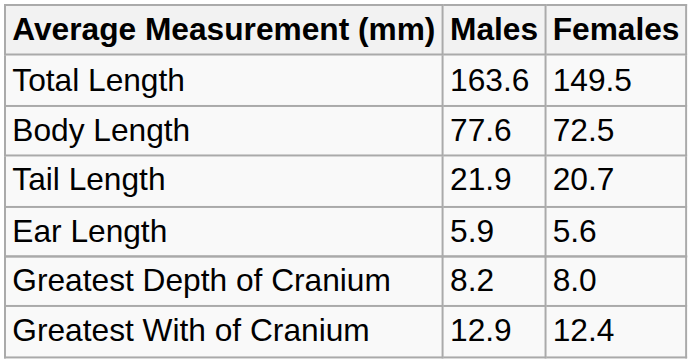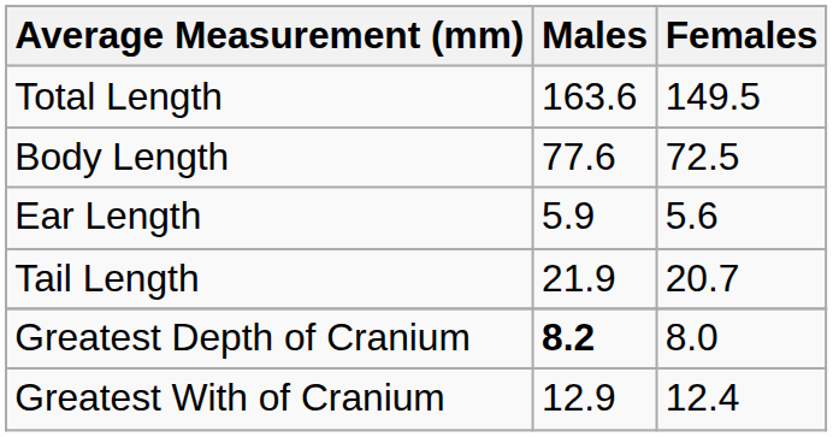 <table class="wikitable">
 <tr>
 <th>Average Measurement (mm)</th>
 <th>Males</th>
 <th>Females</th>
 </tr>
 <tr>
 <td>Total Length</td>
 <td>163.6</td>
 <td>149.5</td>
 </tr>
 <tr>
 <td>Body Length</td>
 <td>77.6</td>
 <td>72.5</td>
 </tr>
 <tr>
+<td>Ear Length</td>
+<td>5.9</td>
+<td>5.6</td>
+</tr>
+<tr>
 <td>Tail Length</td>
 <td>21.9</td>
 <td>20.7</td>
-</tr>
-<tr>
-<td>Ear Length</td>
-<td>5.9</td>
-<td>5.6</td>
 </tr>
 <tr>
 </tr>
 <tr Hind Foot Length || 21.9 || 20.7>
 </tr>
 <tr>
 <td>Greatest Depth of Cranium</td>
-<td>8.2</td>
+<td><strong>8.2</strong></td>
 <td>8.0</td>
 </tr>
 <tr>
 <td>Greatest With of Cranium</td>
 <td>12.9</td>
 <td>12.4</td>
 </tr>
 </table>
